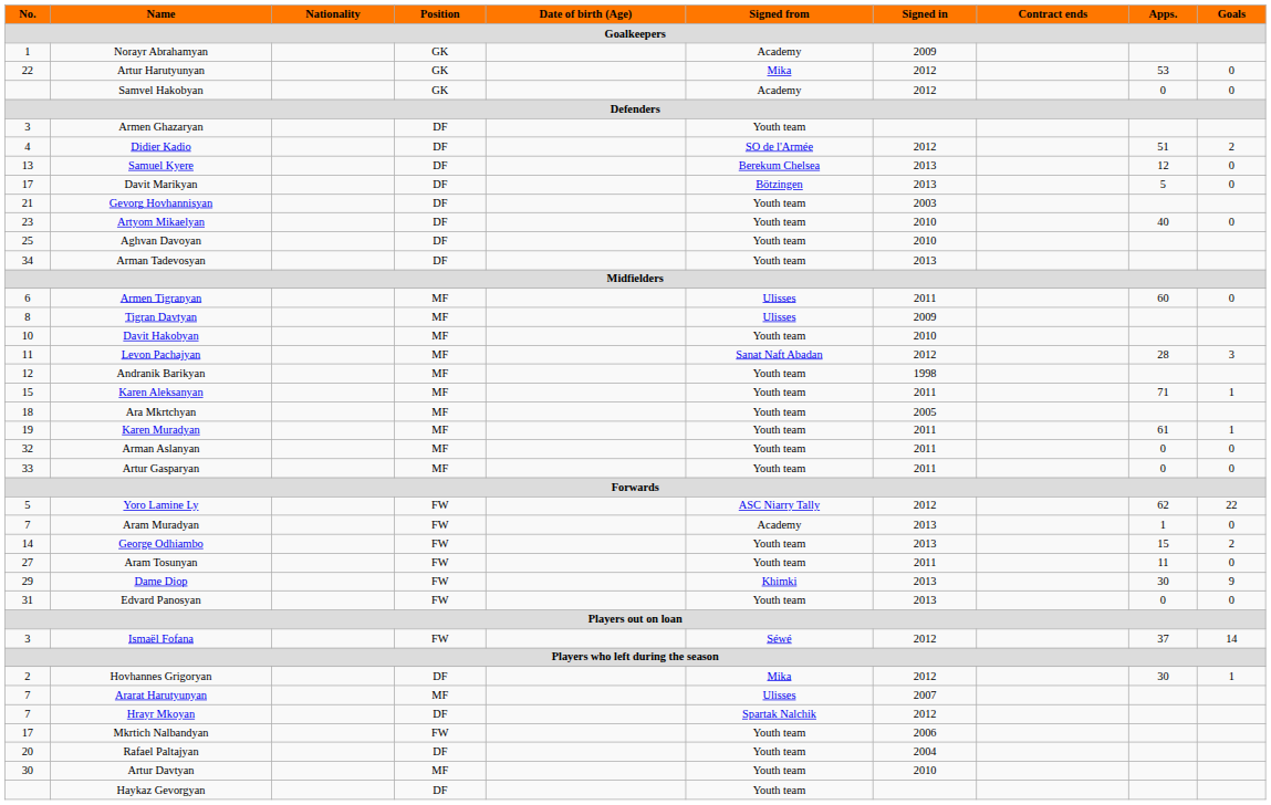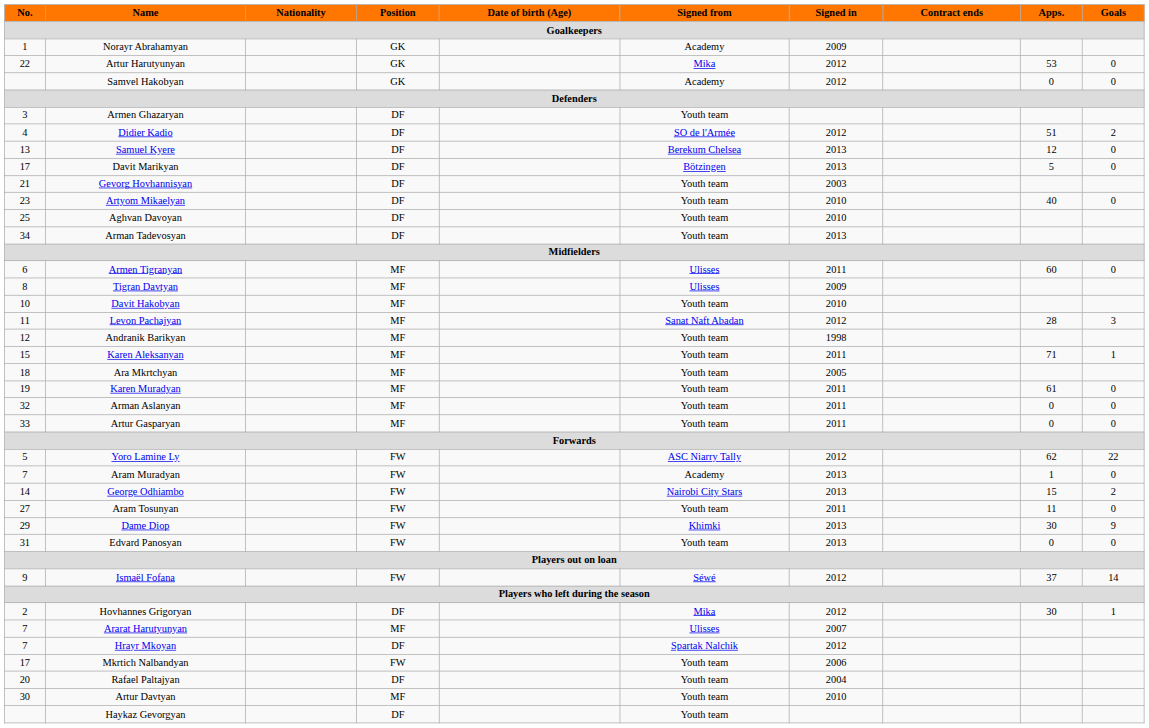 <table class="wikitable"  style="text-align:center; font-size:90%; width:100%;">
 <tr>
 <th style="background:#FF7700; color:#000000; text-align:center;">No.</th>
 <th style="background:#FF7700; color:#000000; text-align:center;">Name</th>
 <th style="background:#FF7700; color:#000000; text-align:center;">Nationality</th>
 <th style="background:#FF7700; color:#000000; text-align:center;">Position</th>
 <th style="background:#FF7700; color:#000000; text-align:center;">Date of birth (Age)</th>
 <th style="background:#FF7700; color:#000000; text-align:center;">Signed from</th>
 <th style="background:#FF7700; color:#000000; text-align:center;">Signed in</th>
 <th style="background:#FF7700; color:#000000; text-align:center;">Contract ends</th>
 <th style="background:#FF7700; color:#000000; text-align:center;">Apps.</th>
 <th style="background:#FF7700; color:#000000; text-align:center;">Goals</th>
 </tr>
 <tr>
 <th colspan="11"  style="background:#dcdcdc; text-align:center;">Goalkeepers</th>
 </tr>
 <tr>
 <td>1</td>
 <td>Norayr Abrahamyan</td>
 <td></td>
 <td>GK</td>
 <td></td>
 <td>Academy</td>
 <td>2009</td>
 <td></td>
 <td></td>
 <td></td>
 </tr>
 <tr>
 <td>22</td>
 <td>Artur Harutyunyan</td>
 <td></td>
 <td>GK</td>
 <td></td>
 <td><a href='#'>Mika</a></td>
 <td>2012</td>
 <td></td>
 <td>53</td>
 <td>0</td>
 </tr>
 <tr>
 <td></td>
 <td>Samvel Hakobyan</td>
 <td></td>
 <td>GK</td>
 <td></td>
 <td>Academy</td>
 <td>2012</td>
 <td></td>
 <td>0</td>
 <td>0</td>
 </tr>
 <tr>
 <th colspan="11"  style="background:#dcdcdc; text-align:center;">Defenders</th>
 </tr>
 <tr>
 <td>3</td>
 <td>Armen Ghazaryan</td>
 <td></td>
 <td>DF</td>
 <td></td>
 <td>Youth team</td>
 <td></td>
 <td></td>
 <td></td>
 <td></td>
 </tr>
 <tr>
 <td>4</td>
 <td><a href='#'>Didier Kadio</a></td>
 <td></td>
 <td>DF</td>
 <td></td>
 <td><a href='#'>SO de l'Armée</a></td>
 <td>2012</td>
 <td></td>
 <td>51</td>
 <td>2</td>
 </tr>
 <tr>
 <td>13</td>
 <td><a href='#'>Samuel Kyere</a></td>
 <td></td>
 <td>DF</td>
 <td></td>
 <td><a href='#'>Berekum Chelsea</a></td>
 <td>2013</td>
 <td></td>
 <td>12</td>
 <td>0</td>
 </tr>
 <tr>
 <td>17</td>
 <td>Davit Marikyan</td>
 <td></td>
 <td>DF</td>
 <td></td>
 <td><a href='#'>Bötzingen</a></td>
 <td>2013</td>
 <td></td>
 <td>5</td>
 <td>0</td>
 </tr>
 <tr>
 <td>21</td>
 <td><a href='#'>Gevorg Hovhannisyan</a></td>
 <td></td>
 <td>DF</td>
 <td></td>
 <td>Youth team</td>
 <td>2003</td>
 <td></td>
 <td></td>
 <td></td>
 </tr>
 <tr>
 <td>23</td>
 <td><a href='#'>Artyom Mikaelyan</a></td>
 <td></td>
 <td>DF</td>
 <td></td>
 <td>Youth team</td>
 <td>2010</td>
 <td></td>
 <td>40</td>
 <td>0</td>
 </tr>
 <tr>
 <td>25</td>
 <td>Aghvan Davoyan</td>
 <td></td>
 <td>DF</td>
 <td></td>
 <td>Youth team</td>
 <td>2010</td>
 <td></td>
 <td></td>
 <td></td>
 </tr>
 <tr>
 <td>34</td>
 <td>Arman Tadevosyan</td>
 <td></td>
 <td>DF</td>
 <td></td>
 <td>Youth team</td>
 <td>2013</td>
 <td></td>
 <td></td>
 <td></td>
 </tr>
 <tr>
 <th colspan="11"  style="background:#dcdcdc; text-align:center;">Midfielders</th>
 </tr>
 <tr>
 <td>6</td>
 <td><a href='#'>Armen Tigranyan</a></td>
 <td></td>
 <td>MF</td>
 <td></td>
 <td><a href='#'>Ulisses</a></td>
 <td>2011</td>
 <td></td>
 <td>60</td>
 <td>0</td>
 </tr>
 <tr>
 <td>8</td>
 <td><a href='#'>Tigran Davtyan</a></td>
 <td></td>
 <td>MF</td>
 <td></td>
 <td><a href='#'>Ulisses</a></td>
 <td>2009</td>
 <td></td>
 <td></td>
 <td></td>
 </tr>
 <tr>
 <td>10</td>
 <td><a href='#'>Davit Hakobyan</a></td>
 <td></td>
 <td>MF</td>
 <td></td>
 <td>Youth team</td>
 <td>2010</td>
 <td></td>
 <td></td>
 <td></td>
 </tr>
 <tr>
 <td>11</td>
 <td><a href='#'>Levon Pachajyan</a></td>
 <td></td>
 <td>MF</td>
 <td></td>
 <td><a href='#'>Sanat Naft Abadan</a></td>
 <td>2012</td>
 <td></td>
 <td>28</td>
 <td>3</td>
 </tr>
 <tr>
 <td>12</td>
 <td>Andranik Barikyan</td>
 <td></td>
 <td>MF</td>
 <td></td>
 <td>Youth team</td>
 <td>1998</td>
 <td></td>
 <td></td>
 <td></td>
 </tr>
 <tr>
 <td>15</td>
 <td><a href='#'>Karen Aleksanyan</a></td>
 <td></td>
 <td>MF</td>
 <td></td>
 <td>Youth team</td>
 <td>2011</td>
 <td></td>
 <td>71</td>
 <td>1</td>
 </tr>
 <tr>
 <td>18</td>
 <td>Ara Mkrtchyan</td>
 <td></td>
 <td>MF</td>
 <td></td>
 <td>Youth team</td>
 <td>2005</td>
 <td></td>
 <td></td>
 <td></td>
 </tr>
 <tr>
 <td>19</td>
 <td><a href='#'>Karen Muradyan</a></td>
 <td></td>
 <td>MF</td>
 <td></td>
 <td>Youth team</td>
 <td>2011</td>
 <td></td>
 <td>61</td>
-<td>1</td>
+<td>0</td>
 </tr>
 <tr>
 <td>32</td>
 <td>Arman Aslanyan</td>
 <td></td>
 <td>MF</td>
 <td></td>
 <td>Youth team</td>
 <td>2011</td>
 <td></td>
 <td>0</td>
 <td>0</td>
 </tr>
 <tr>
 <td>33</td>
 <td>Artur Gasparyan</td>
 <td></td>
 <td>MF</td>
 <td></td>
 <td>Youth team</td>
 <td>2011</td>
 <td></td>
 <td>0</td>
 <td>0</td>
 </tr>
 <tr>
 <th colspan="11"  style="background:#dcdcdc; text-align:center;">Forwards</th>
 </tr>
 <tr>
 <td>5</td>
 <td><a href='#'>Yoro Lamine Ly</a></td>
 <td></td>
 <td>FW</td>
 <td></td>
 <td><a href='#'>ASC Niarry Tally</a></td>
 <td>2012</td>
 <td></td>
 <td>62</td>
 <td>22</td>
 </tr>
 <tr>
 <td>7</td>
 <td>Aram Muradyan</td>
 <td></td>
 <td>FW</td>
 <td></td>
 <td>Academy</td>
 <td>2013</td>
 <td></td>
 <td>1</td>
 <td>0</td>
 </tr>
 <tr>
 <td>14</td>
 <td><a href='#'>George Odhiambo</a></td>
 <td></td>
 <td>FW</td>
 <td></td>
-<td>Youth team</td>
+<td><a href='#'>Nairobi City Stars</a></td>
 <td>2013</td>
 <td></td>
 <td>15</td>
 <td>2</td>
 </tr>
 <tr>
 <td>27</td>
 <td>Aram Tosunyan</td>
 <td></td>
 <td>FW</td>
 <td></td>
 <td>Youth team</td>
 <td>2011</td>
 <td></td>
 <td>11</td>
 <td>0</td>
 </tr>
 <tr>
 <td>29</td>
 <td><a href='#'>Dame Diop</a></td>
 <td></td>
 <td>FW</td>
 <td></td>
 <td><a href='#'>Khimki</a></td>
 <td>2013</td>
 <td></td>
 <td>30</td>
 <td>9</td>
 </tr>
 <tr>
 <td>31</td>
 <td>Edvard Panosyan</td>
 <td></td>
 <td>FW</td>
 <td></td>
 <td>Youth team</td>
 <td>2013</td>
 <td></td>
 <td>0</td>
 <td>0</td>
 </tr>
 <tr>
 <th colspan="11"  style="background:#dcdcdc; text-align:center;">Players out on loan</th>
 </tr>
 <tr>
-<td>3</td>
+<td>9</td>
 <td><a href='#'>Ismaël Fofana</a></td>
 <td></td>
 <td>FW</td>
 <td></td>
 <td><a href='#'>Séwé</a></td>
 <td>2012</td>
 <td></td>
 <td>37</td>
 <td>14</td>
 </tr>
 <tr>
 <th colspan="11"  style="background:#dcdcdc; text-align:center;">Players who left during the season</th>
 </tr>
 <tr>
 <td>2</td>
 <td>Hovhannes Grigoryan</td>
 <td></td>
 <td>DF</td>
 <td></td>
 <td><a href='#'>Mika</a></td>
 <td>2012</td>
 <td></td>
 <td>30</td>
 <td>1</td>
 </tr>
 <tr>
 <td>7</td>
 <td><a href='#'>Ararat Harutyunyan</a></td>
 <td></td>
 <td>MF</td>
 <td></td>
 <td><a href='#'>Ulisses</a></td>
 <td>2007</td>
 <td></td>
 <td></td>
 <td></td>
 </tr>
 <tr>
 <td>7</td>
 <td><a href='#'>Hrayr Mkoyan</a></td>
 <td></td>
 <td>DF</td>
 <td></td>
 <td><a href='#'>Spartak Nalchik</a></td>
 <td>2012</td>
 <td></td>
 <td></td>
 <td></td>
 </tr>
 <tr>
 <td>17</td>
 <td>Mkrtich Nalbandyan</td>
 <td></td>
 <td>FW</td>
 <td></td>
 <td>Youth team</td>
 <td>2006</td>
 <td></td>
 <td></td>
 <td></td>
 </tr>
 <tr>
 <td>20</td>
 <td>Rafael Paltajyan</td>
 <td></td>
 <td>DF</td>
 <td></td>
 <td>Youth team</td>
 <td>2004</td>
 <td></td>
 <td></td>
 <td></td>
 </tr>
 <tr>
 <td>30</td>
 <td>Artur Davtyan</td>
 <td></td>
 <td>MF</td>
 <td></td>
 <td>Youth team</td>
 <td>2010</td>
 <td></td>
 <td></td>
 <td></td>
 </tr>
 <tr>
 <td></td>
 <td>Haykaz Gevorgyan</td>
 <td></td>
 <td>DF</td>
 <td></td>
 <td>Youth team</td>
 <td></td>
 <td></td>
 <td></td>
 <td></td>
 </tr>
 </table>
